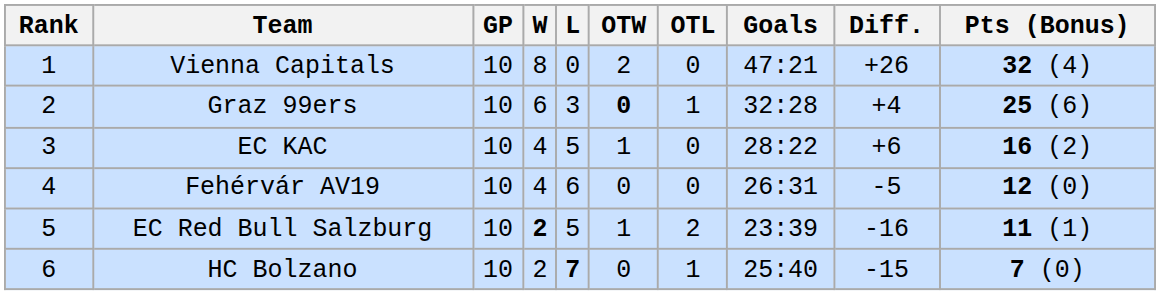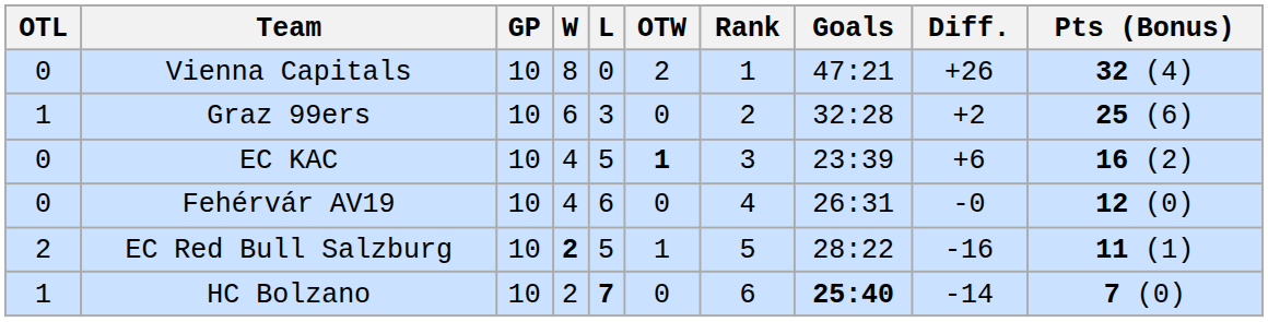 <table class="wikitable" width="600px" style="text-align: center;">
 <tr style="background-color:#c0c0c0;">
-<th>Rank</th>
+<th>OTL</th>
 <th>Team</th>
 <th>GP</th>
 <th>W</th>
 <th>L</th>
 <th>OTW</th>
-<th>OTL</th>
+<th>Rank</th>
 <th>Goals</th>
 <th>Diff.</th>
 <th>Pts (Bonus)</th>
 </tr>
 <tr bgcolor="#CAE1FF">
-<td>1</td>
+<td>0</td>
 <td>Vienna Capitals</td>
 <td>10</td>
 <td>8</td>
 <td>0</td>
 <td>2</td>
-<td>0</td>
+<td>1</td>
 <td>47:21</td>
 <td>+26</td>
 <td><strong>32</strong> (4)</td>
 </tr>
 <tr bgcolor="#CAE1FF">
-<td>2</td>
+<td>1</td>
 <td>Graz 99ers</td>
 <td>10</td>
 <td>6</td>
 <td>3</td>
-<td><strong>0</strong></td>
-<td>1</td>
+<td>0</td>
+<td>2</td>
 <td>32:28</td>
-<td>+4</td>
+<td>+2</td>
 <td><strong>25</strong> (6)</td>
 </tr>
 <tr bgcolor="#CAE1FF">
-<td>3</td>
+<td>0</td>
 <td>EC KAC</td>
 <td>10</td>
 <td>4</td>
 <td>5</td>
-<td>1</td>
-<td>0</td>
-<td>28:22</td>
+<td><strong>1</strong></td>
+<td>3</td>
+<td>23:39</td>
 <td>+6</td>
 <td><strong>16</strong> (2)</td>
 </tr>
 <tr bgcolor="#CAE1FF">
-<td>4</td>
+<td>0</td>
 <td>Fehérvár AV19</td>
 <td>10</td>
 <td>4</td>
 <td>6</td>
 <td>0</td>
-<td>0</td>
+<td>4</td>
 <td>26:31</td>
-<td>-5</td>
+<td>-0</td>
 <td><strong>12</strong> (0)</td>
 </tr>
 <tr bgcolor="#CAE1FF">
-<td>5</td>
+<td>2</td>
 <td>EC Red Bull Salzburg</td>
 <td>10</td>
 <td><strong>2</strong></td>
 <td>5</td>
 <td>1</td>
-<td>2</td>
-<td>23:39</td>
+<td>5</td>
+<td>28:22</td>
 <td>-16</td>
 <td><strong>11</strong> (1)</td>
 </tr>
 <tr bgcolor="#CAE1FF">
-<td>6</td>
+<td>1</td>
 <td>HC Bolzano</td>
 <td>10</td>
 <td>2</td>
 <td><strong>7</strong></td>
 <td>0</td>
-<td>1</td>
-<td>25:40</td>
-<td>-15</td>
+<td>6</td>
+<td><strong>25:40</strong></td>
+<td>-14</td>
 <td><strong>7</strong> (0)</td>
 </tr>
 </table>
